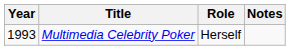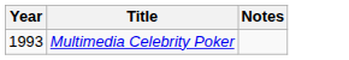 <table class="wikitable sortable">
 <tr>
 <th>Year</th>
 <th>Title</th>
-<th>Role</th>
 <th class="unsortable">Notes</th>
 </tr>
 <tr>
 <td>1993</td>
 <td><em><a href='#'>Multimedia Celebrity Poker</a></em></td>
-<td>Herself</td>
 <td></td>
 </tr>
 </table>
